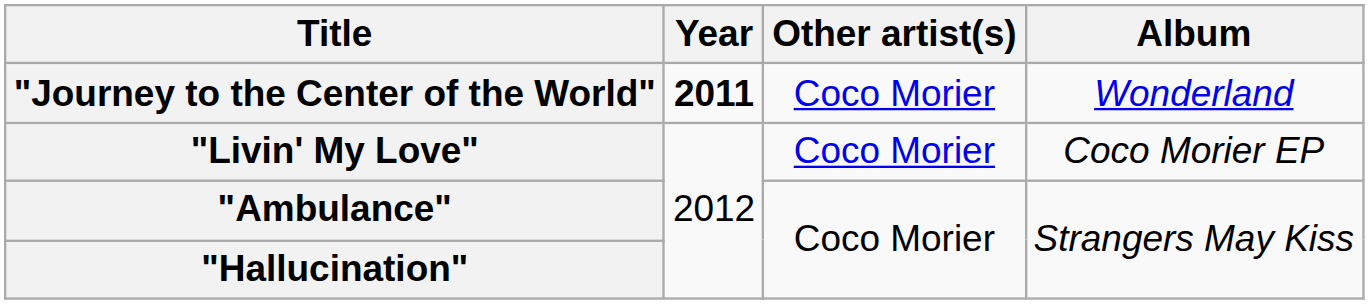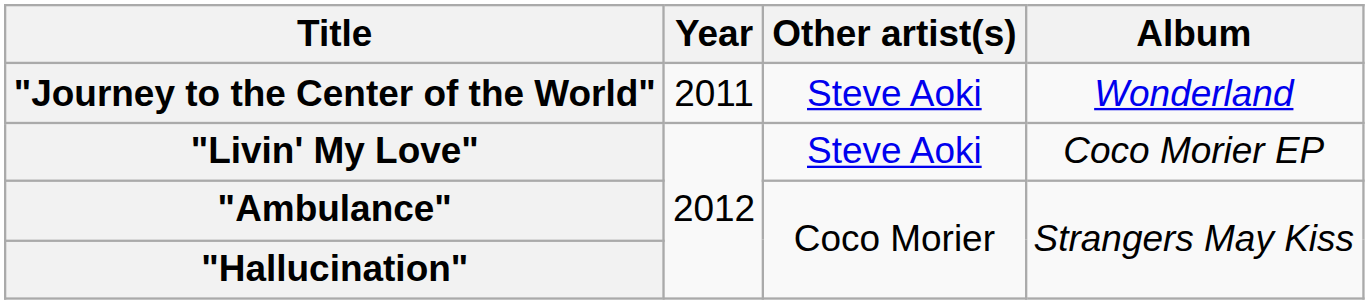 <table class="wikitable plainrowheaders" style="text-align:center;">
 <tr>
 <th scope="col">Title</th>
 <th scope="col">Year</th>
 <th scope="col">Other artist(s)</th>
 <th scope="col">Album</th>
 </tr>
 <tr>
 <th scope="row">"Journey to the Center of the World"</th>
-<td><strong>2011</strong></td>
-<td><a href='#'>Coco Morier</a></td>
+<td>2011</td>
+<td><a href='#'>Steve Aoki</a></td>
 <td><em><a href='#'>Wonderland</a></em></td>
 </tr>
 <tr>
 <th scope="row">"Livin' My Love"</th>
 <td rowspan="3">2012</td>
-<td><a href='#'>Coco Morier</a></td>
+<td><a href='#'>Steve Aoki</a></td>
 <td><em>Coco Morier EP</em></td>
 </tr>
 <tr>
 <th scope="row">"Ambulance"</th>
 <td rowspan="2">Coco Morier</td>
 <td rowspan="2"><em>Strangers May Kiss</em></td>
 </tr>
 <tr>
 <th scope="row">"Hallucination"</th>
 </tr>
 </table>
